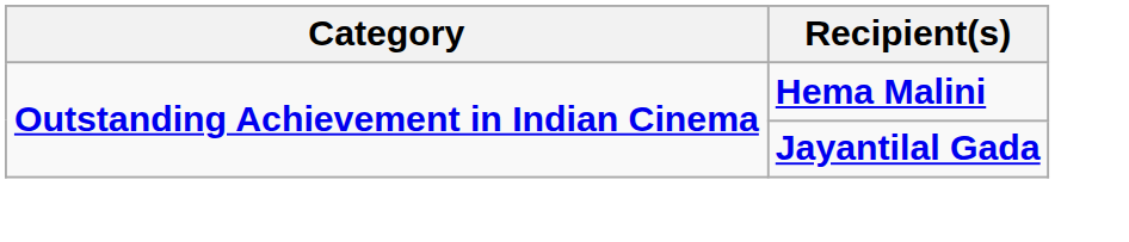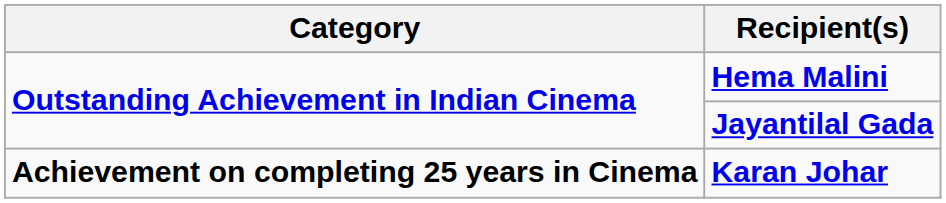 <table class="wikitable">
 <tr>
 <th>Category</th>
 <th>Recipient(s)</th>
 </tr>
 <tr>
 <td rowspan="2"><strong><a href='#'>Outstanding Achievement in Indian Cinema</a></strong></td>
 <td><a href='#'><strong>Hema Malini</strong></a></td>
 </tr>
 <tr>
 <td><a href='#'><strong>Jayantilal Gada</strong></a></td>
 </tr>
+<tr>
+<td><strong>Achievement on completing 25 years in Cinema</strong></td>
+<td><a href='#'><strong>Karan Johar</strong></a></td>
+</tr>
 </table>
